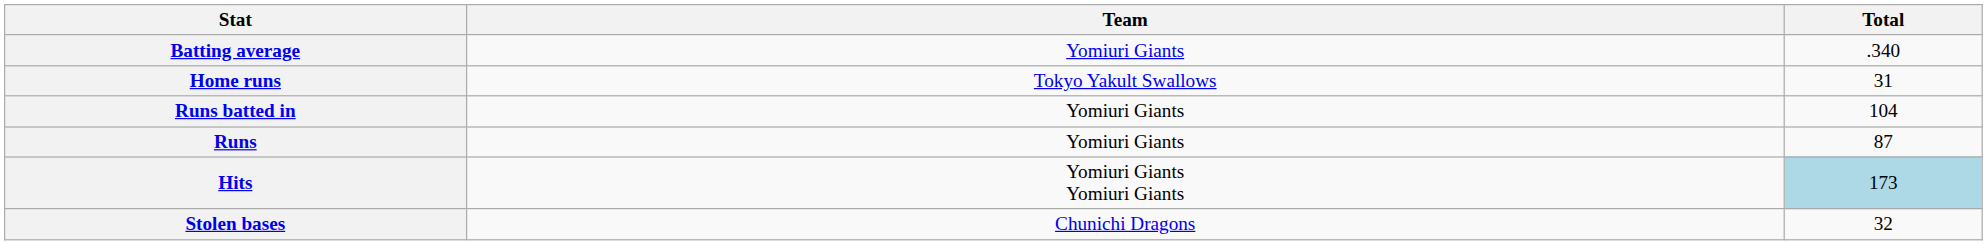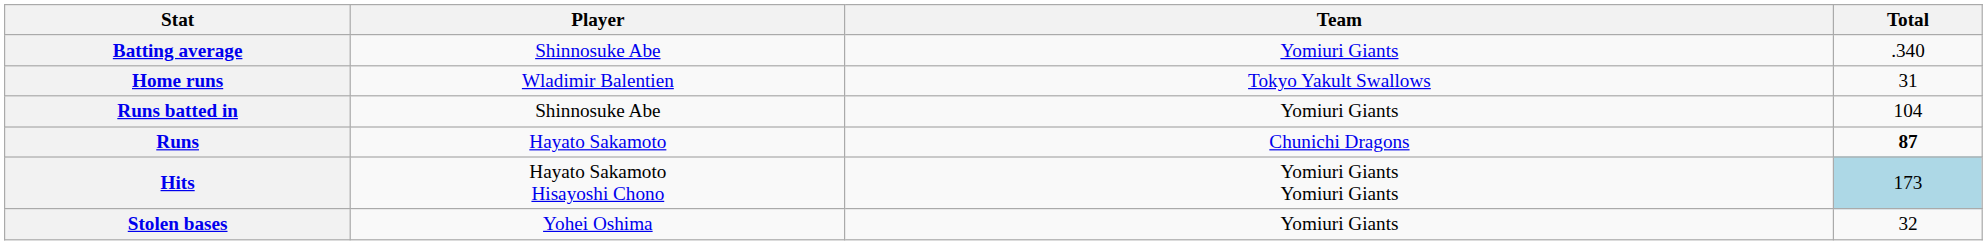 <table class="wikitable" style="text-align:center;">
 <tr>
 <th scope="col" width="7%">Stat</th>
+<th scope="col" width="10%">Player</th>
 <th scope="col" width="20%">Team</th>
 <th scope="col" width="3%">Total</th>
 </tr>
 <tr>
 <th scope="row" style="text-align:center;"><a href='#'>Batting average</a></th>
+<td><a href='#'>Shinnosuke Abe</a></td>
 <td><a href='#'>Yomiuri Giants</a></td>
 <td>.340</td>
 </tr>
 <tr>
 <th scope="row" style="text-align:center;"><a href='#'>Home runs</a></th>
+<td><a href='#'>Wladimir Balentien</a></td>
 <td><a href='#'>Tokyo Yakult Swallows</a></td>
 <td>31</td>
 </tr>
 <tr>
 <th scope="row" style="text-align:center;"><a href='#'>Runs batted in</a></th>
+<td>Shinnosuke Abe</td>
 <td>Yomiuri Giants</td>
 <td>104</td>
 </tr>
 <tr>
 <th scope="row" style="text-align:center;"><a href='#'>Runs</a></th>
-<td>Yomiuri Giants</td>
-<td>87</td>
+<td><a href='#'>Hayato Sakamoto</a></td>
+<td><a href='#'>Chunichi Dragons</a></td>
+<td><strong>87</strong></td>
 </tr>
 <tr>
 <th scope="row" style="text-align:center;"><a href='#'>Hits</a></th>
+<td>Hayato Sakamoto<br><a href='#'>Hisayoshi Chono</a></td>
 <td>Yomiuri Giants<br>Yomiuri Giants</td>
 <td style="background: lightblue;">173</td>
 </tr>
 <tr>
 <th scope="row" style="text-align:center;"><a href='#'>Stolen bases</a></th>
-<td><a href='#'>Chunichi Dragons</a></td>
+<td><a href='#'>Yohei Oshima</a></td>
+<td>Yomiuri Giants</td>
 <td>32</td>
 </tr>
 </table>
